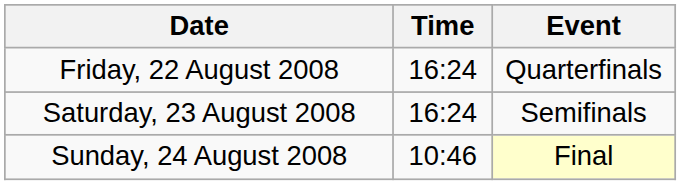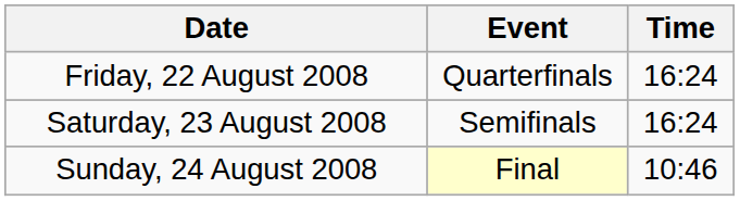 <table class="wikitable" style="text-align:center;">
 <tr>
 <th width="220">Date</th>
+<th width="100">Event</th>
 <th width="50">Time</th>
-<th width="100">Event</th>
 </tr>
 <tr>
 <td>Friday, 22 August 2008</td>
+<td>Quarterfinals</td>
 <td>16:24</td>
-<td>Quarterfinals</td>
 </tr>
 <tr>
 <td>Saturday, 23 August 2008</td>
+<td>Semifinals</td>
 <td>16:24</td>
-<td>Semifinals</td>
 </tr>
 <tr>
 <td>Sunday, 24 August 2008</td>
+<td bgcolor="ffffcc">Final</td>
 <td>10:46</td>
-<td bgcolor="ffffcc">Final</td>
 </tr>
 </table>
